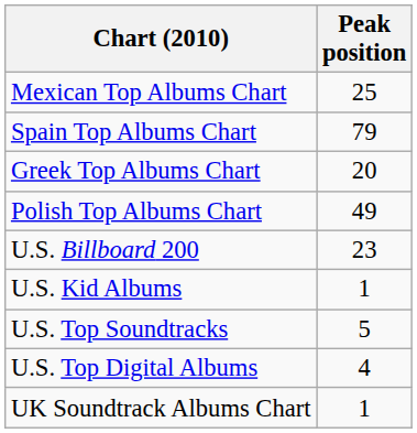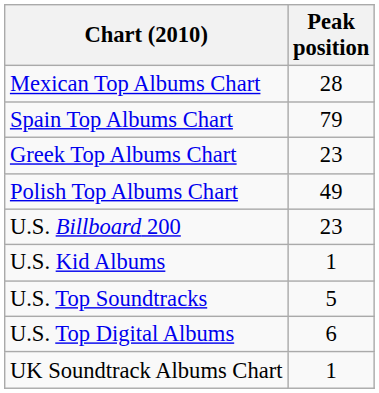 <table class="wikitable sortable">
 <tr>
 <th>Chart (2010)</th>
 <th>Peak<br>position</th>
 </tr>
 <tr>
 <td><a href='#'>Mexican Top Albums Chart</a></td>
-<td style="text-align:center;">25</td>
+<td style="text-align:center;">28</td>
 </tr>
 <tr>
 <td><a href='#'>Spain Top Albums Chart</a></td>
 <td style="text-align:center;">79</td>
 </tr>
 <tr>
 <td><a href='#'>Greek Top Albums Chart</a></td>
-<td style="text-align:center;">20</td>
+<td style="text-align:center;">23</td>
 </tr>
 <tr>
 <td><a href='#'>Polish Top Albums Chart</a></td>
 <td style="text-align:center;">49</td>
 </tr>
 <tr>
 <td>U.S. <a href='#'><em>Billboard</em> 200</a></td>
 <td style="text-align:center;">23</td>
 </tr>
 <tr>
 <td>U.S. <a href='#'>Kid Albums</a></td>
 <td style="text-align:center;">1</td>
 </tr>
 <tr>
 <td>U.S. <a href='#'>Top Soundtracks</a></td>
 <td style="text-align:center;">5</td>
 </tr>
 <tr>
 <td>U.S. <a href='#'>Top Digital Albums</a></td>
-<td style="text-align:center;">4</td>
+<td style="text-align:center;">6</td>
 </tr>
 <tr>
 <td>UK Soundtrack Albums Chart</td>
 <td style="text-align:center;">1</td>
 </tr>
 </table>
